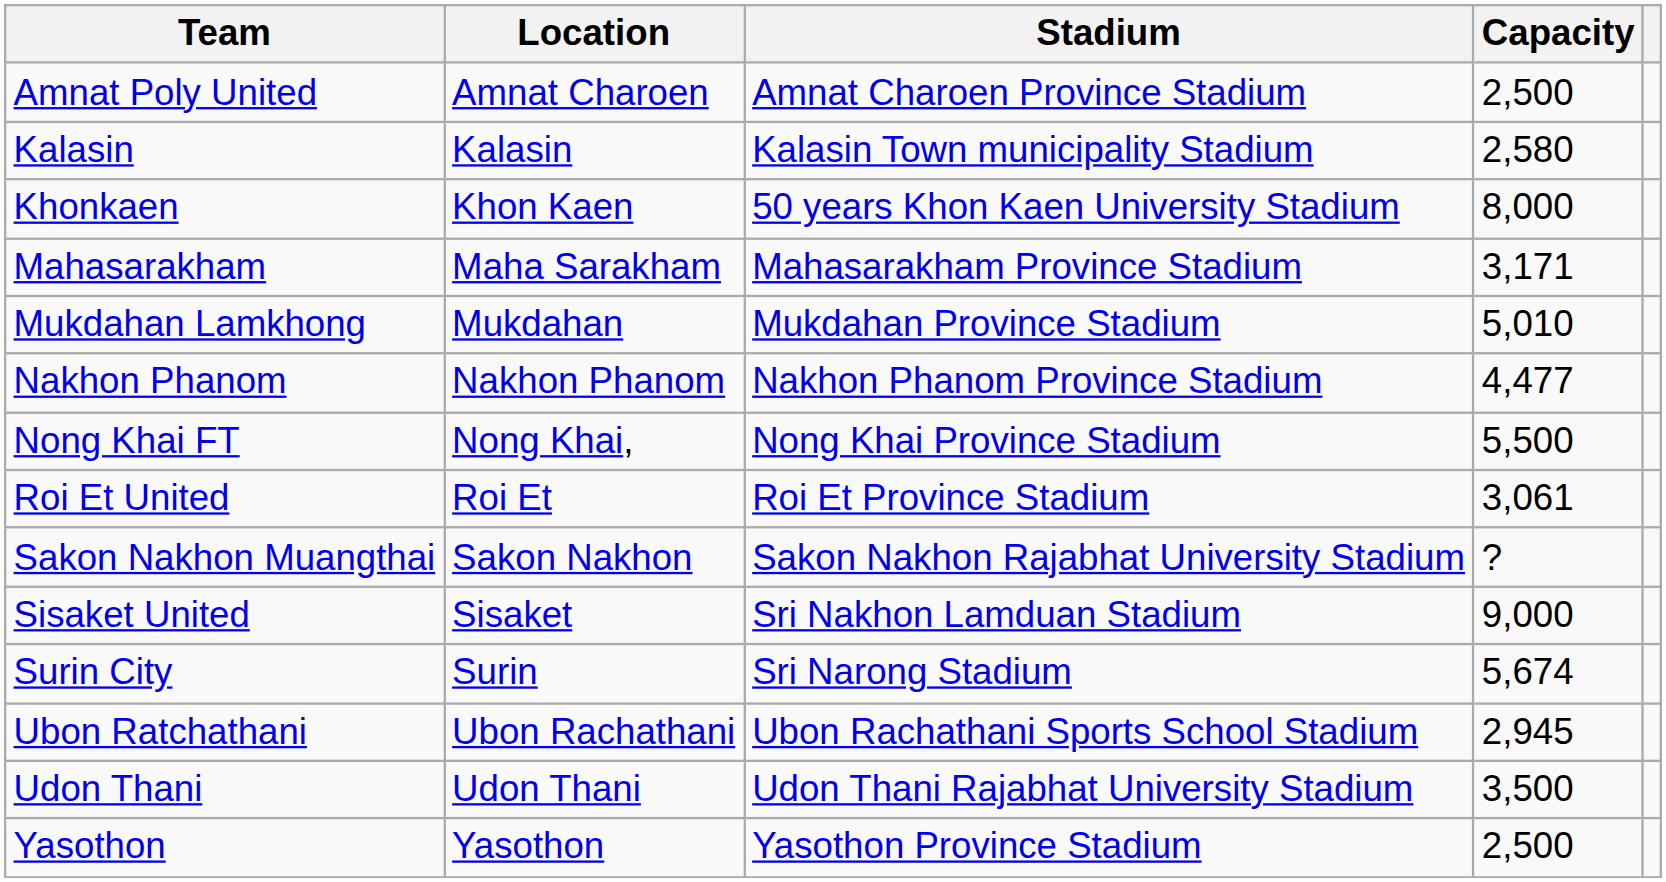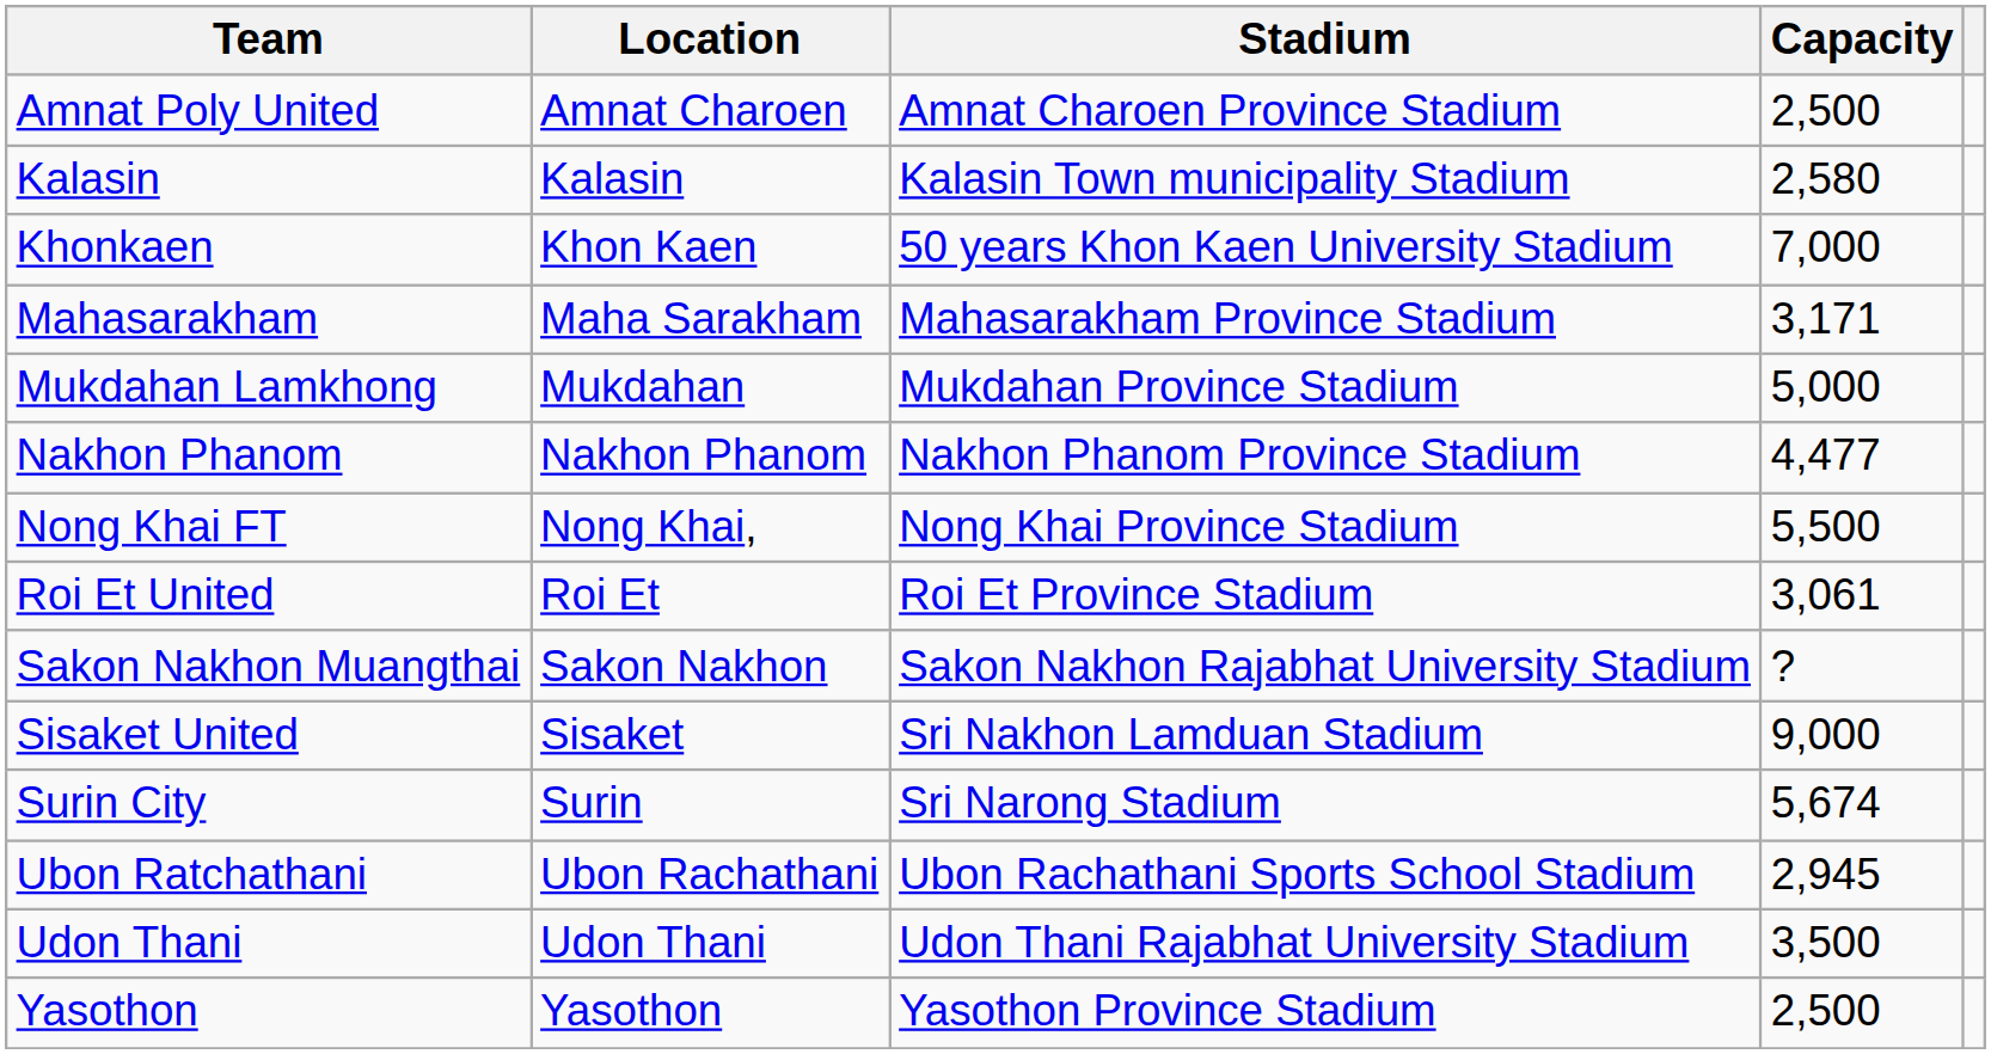 <table class="wikitable sortable">
 <tr>
 <th>Team</th>
 <th>Location</th>
 <th>Stadium</th>
 <th>Capacity</th>
 <th class="unsortable"></th>
 </tr>
 <tr>
 <td><a href='#'>Amnat Poly United</a></td>
 <td><a href='#'>Amnat Charoen</a></td>
 <td><a href='#'>Amnat Charoen Province Stadium</a></td>
 <td>2,500</td>
 <td></td>
 </tr>
 <tr>
 <td><a href='#'>Kalasin</a></td>
 <td><a href='#'>Kalasin</a></td>
 <td><a href='#'>Kalasin Town municipality Stadium</a></td>
 <td>2,580</td>
 <td></td>
 </tr>
 <tr>
 <td><a href='#'>Khonkaen</a></td>
 <td><a href='#'>Khon Kaen</a></td>
 <td><a href='#'>50 years Khon Kaen University Stadium</a></td>
-<td>8,000</td>
+<td>7,000</td>
 <td></td>
 </tr>
 <tr>
 <td><a href='#'>Mahasarakham</a></td>
 <td><a href='#'>Maha Sarakham</a></td>
 <td><a href='#'>Mahasarakham Province Stadium</a></td>
 <td>3,171</td>
 <td></td>
 </tr>
 <tr>
 <td><a href='#'>Mukdahan Lamkhong</a></td>
 <td><a href='#'>Mukdahan</a></td>
 <td><a href='#'>Mukdahan Province Stadium</a></td>
-<td>5,010</td>
+<td>5,000</td>
 <td></td>
 </tr>
 <tr>
 <td><a href='#'>Nakhon Phanom</a></td>
 <td><a href='#'>Nakhon Phanom</a></td>
 <td><a href='#'>Nakhon Phanom Province Stadium</a></td>
 <td>4,477</td>
 <td></td>
 </tr>
 <tr>
 <td><a href='#'>Nong Khai FT</a></td>
 <td><a href='#'>Nong Khai</a>,</td>
 <td><a href='#'>Nong Khai Province Stadium</a></td>
 <td>5,500</td>
 <td></td>
 </tr>
 <tr>
 <td><a href='#'>Roi Et United</a></td>
 <td><a href='#'>Roi Et</a></td>
 <td><a href='#'>Roi Et Province Stadium</a></td>
 <td>3,061</td>
 <td></td>
 </tr>
 <tr>
 <td><a href='#'>Sakon Nakhon Muangthai</a></td>
 <td><a href='#'>Sakon Nakhon</a></td>
 <td><a href='#'>Sakon Nakhon Rajabhat University Stadium</a></td>
 <td>?</td>
 <td></td>
 </tr>
 <tr>
 <td><a href='#'>Sisaket United</a></td>
 <td><a href='#'>Sisaket</a></td>
 <td><a href='#'>Sri Nakhon Lamduan Stadium</a></td>
 <td>9,000</td>
 <td></td>
 </tr>
 <tr>
 <td><a href='#'>Surin City</a></td>
 <td><a href='#'>Surin</a></td>
 <td><a href='#'>Sri Narong Stadium</a></td>
 <td>5,674</td>
 <td></td>
 </tr>
 <tr>
 <td><a href='#'>Ubon Ratchathani</a></td>
 <td><a href='#'>Ubon Rachathani</a></td>
 <td><a href='#'>Ubon Rachathani Sports School Stadium</a></td>
 <td>2,945</td>
 <td></td>
 </tr>
 <tr>
 <td><a href='#'>Udon Thani</a></td>
 <td><a href='#'>Udon Thani</a></td>
 <td><a href='#'>Udon Thani Rajabhat University Stadium</a></td>
 <td>3,500</td>
 <td></td>
 </tr>
 <tr>
 <td><a href='#'>Yasothon</a></td>
 <td><a href='#'>Yasothon</a></td>
 <td><a href='#'>Yasothon Province Stadium</a></td>
 <td>2,500</td>
 <td></td>
 </tr>
 <tr>
 </tr>
 </table>
